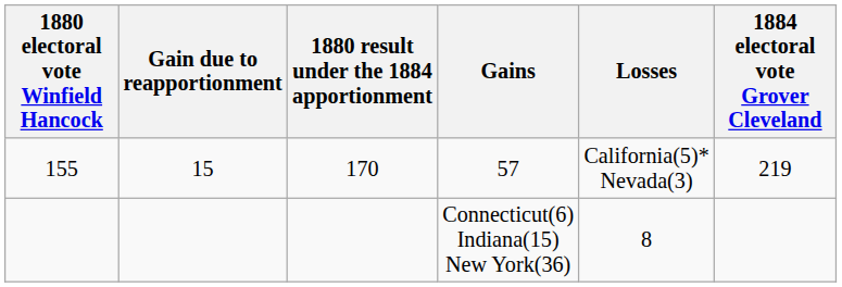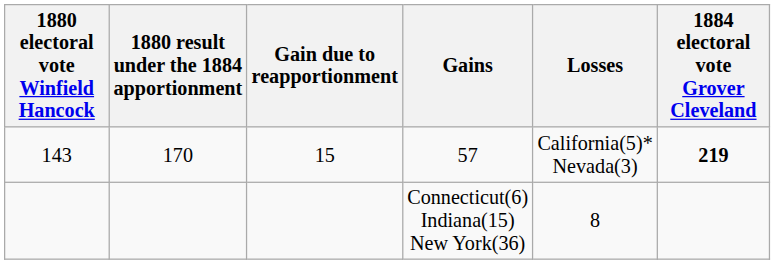 <table class="wikitable" style="text-align:center">
 <tr>
 <th>1880 electoral vote<br><a href='#'>Winfield Hancock</a></th>
+<th>1880 result<br>under the 1884<br>apportionment</th>
 <th>Gain due to<br>reapportionment</th>
-<th>1880 result<br>under the 1884<br>apportionment</th>
 <th>Gains</th>
 <th>Losses</th>
 <th>1884 electoral vote<br><a href='#'>Grover Cleveland</a></th>
 </tr>
 <tr>
-<td>155</td>
+<td>143</td>
+<td>170</td>
 <td> 15</td>
-<td>170</td>
 <td> 57</td>
 <td>California(5)*<br>Nevada(3)</td>
-<td>219</td>
+<td><strong>219</strong></td>
 </tr>
 <tr>
 <td></td>
 <td></td>
 <td></td>
 <td>Connecticut(6)<br>Indiana(15)<br>New York(36)</td>
 <td> 8</td>
 <td></td>
 </tr>
 </table>
